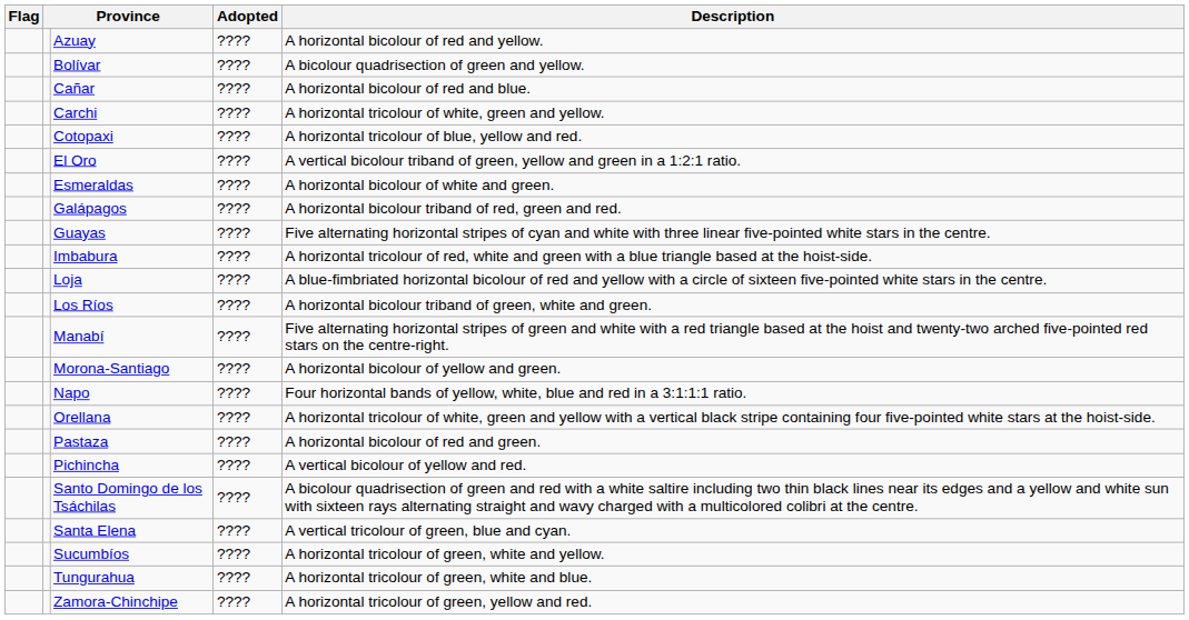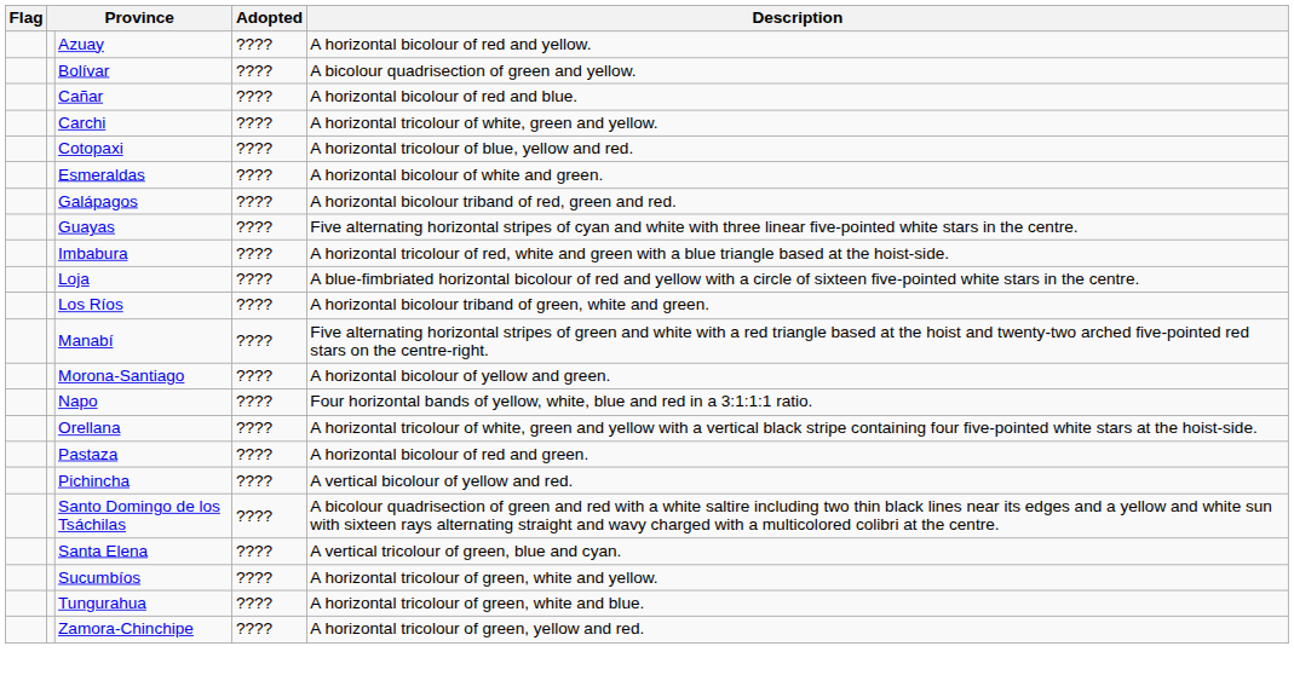 <table class="wikitable sortable">
 <tr>
 <th class="unsortable">Flag</th>
 <th colspan="2">Province</th>
 <th>Adopted</th>
 <th class="unsortable">Description</th>
 </tr>
 <tr>
 <td></td>
 <td></td>
 <td><a href='#'>Azuay</a></td>
 <td>????</td>
 <td>A horizontal bicolour of red and yellow.</td>
 </tr>
 <tr>
 <td></td>
 <td></td>
 <td><a href='#'>Bolívar</a></td>
 <td>????</td>
 <td>A bicolour quadrisection of green and yellow.</td>
 </tr>
 <tr>
 <td></td>
 <td></td>
 <td><a href='#'>Cañar</a></td>
 <td>????</td>
 <td>A horizontal bicolour of red and blue.</td>
 </tr>
 <tr>
 <td></td>
 <td></td>
 <td><a href='#'>Carchi</a></td>
 <td>????</td>
 <td>A horizontal tricolour of white, green and yellow.</td>
 </tr>
 <tr>
 <td></td>
 <td></td>
 <td><a href='#'>Cotopaxi</a></td>
 <td>????</td>
 <td>A horizontal tricolour of blue, yellow and red.</td>
-</tr>
-<tr>
-<td></td>
-<td></td>
-<td><a href='#'>El Oro</a></td>
-<td>????</td>
-<td>A vertical bicolour triband of green, yellow and green in a 1:2:1 ratio.</td>
 </tr>
 <tr>
 <td></td>
 <td></td>
 <td><a href='#'>Esmeraldas</a></td>
 <td>????</td>
 <td>A horizontal bicolour of white and green.</td>
 </tr>
 <tr>
 <td></td>
 <td></td>
 <td><a href='#'>Galápagos</a></td>
 <td>????</td>
 <td>A horizontal bicolour triband of red, green and red.</td>
 </tr>
 <tr>
 <td></td>
 <td></td>
 <td><a href='#'>Guayas</a></td>
 <td>????</td>
 <td>Five alternating horizontal stripes of cyan and white with three linear five-pointed white stars in the centre.</td>
 </tr>
 <tr>
 <td></td>
 <td></td>
 <td><a href='#'>Imbabura</a></td>
 <td>????</td>
 <td>A horizontal tricolour of red, white and green with a blue triangle based at the hoist-side.</td>
 </tr>
 <tr>
 <td></td>
 <td></td>
 <td><a href='#'>Loja</a></td>
 <td>????</td>
 <td>A blue-fimbriated horizontal bicolour of red and yellow with a circle of sixteen five-pointed white stars in the centre.</td>
 </tr>
 <tr>
 <td></td>
 <td></td>
 <td><a href='#'>Los Ríos</a></td>
 <td>????</td>
 <td>A horizontal bicolour triband of green, white and green.</td>
 </tr>
 <tr>
 <td></td>
 <td></td>
 <td><a href='#'>Manabí</a></td>
 <td>????</td>
 <td>Five alternating horizontal stripes of green and white with a red triangle based at the hoist and twenty-two arched five-pointed red stars on the centre-right.</td>
 </tr>
 <tr>
 <td></td>
 <td></td>
 <td><a href='#'>Morona-Santiago</a></td>
 <td>????</td>
 <td>A horizontal bicolour of yellow and green.</td>
 </tr>
 <tr>
 <td></td>
 <td></td>
 <td><a href='#'>Napo</a></td>
 <td>????</td>
 <td>Four horizontal bands of yellow, white, blue and red in a 3:1:1:1 ratio.</td>
 </tr>
 <tr>
 <td></td>
 <td></td>
 <td><a href='#'>Orellana</a></td>
 <td>????</td>
 <td>A horizontal tricolour of white, green and yellow with a vertical black stripe containing four five-pointed white stars at the hoist-side.</td>
 </tr>
 <tr>
 <td></td>
 <td></td>
 <td><a href='#'>Pastaza</a></td>
 <td>????</td>
 <td>A horizontal bicolour of red and green.</td>
 </tr>
 <tr>
 <td></td>
 <td></td>
 <td><a href='#'>Pichincha</a></td>
 <td>????</td>
 <td>A vertical bicolour of yellow and red.</td>
 </tr>
 <tr>
 <td></td>
 <td></td>
 <td><a href='#'>Santo Domingo de los Tsáchilas</a></td>
 <td>????</td>
 <td>A bicolour quadrisection of green and red with a white saltire including two thin black lines near its edges and a yellow and white sun with sixteen rays alternating straight and wavy charged with a multicolored colibri at the centre.</td>
 </tr>
 <tr>
 <td></td>
 <td></td>
 <td><a href='#'>Santa Elena</a></td>
 <td>????</td>
 <td>A vertical tricolour of green, blue and cyan.</td>
 </tr>
 <tr>
 <td></td>
 <td></td>
 <td><a href='#'>Sucumbíos</a></td>
 <td>????</td>
 <td>A horizontal tricolour of green, white and yellow.</td>
 </tr>
 <tr>
 <td></td>
 <td></td>
 <td><a href='#'>Tungurahua</a></td>
 <td>????</td>
 <td>A horizontal tricolour of green, white and blue.</td>
 </tr>
 <tr>
 <td></td>
 <td></td>
 <td><a href='#'>Zamora-Chinchipe</a></td>
 <td>????</td>
 <td>A horizontal tricolour of green, yellow and red.</td>
 </tr>
 </table>
